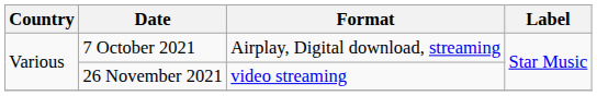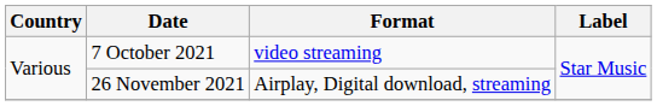 <table class="wikitable">
 <tr>
 <th>Country</th>
 <th>Date</th>
 <th>Format</th>
 <th>Label</th>
 </tr>
 <tr>
 <td scope="row"rowspan="2">Various</td>
 <td>7 October 2021</td>
-<td>Airplay, Digital download, <a href='#'>streaming</a></td>
+<td><a href='#'>video streaming</a></td>
 <td scope="row"rowspan="2"><a href='#'>Star Music</a></td>
 </tr>
 <tr>
 <td>26 November 2021</td>
-<td><a href='#'>video streaming</a></td>
+<td>Airplay, Digital download, <a href='#'>streaming</a></td>
 </tr>
 <tr>
 </tr>
 </table>
